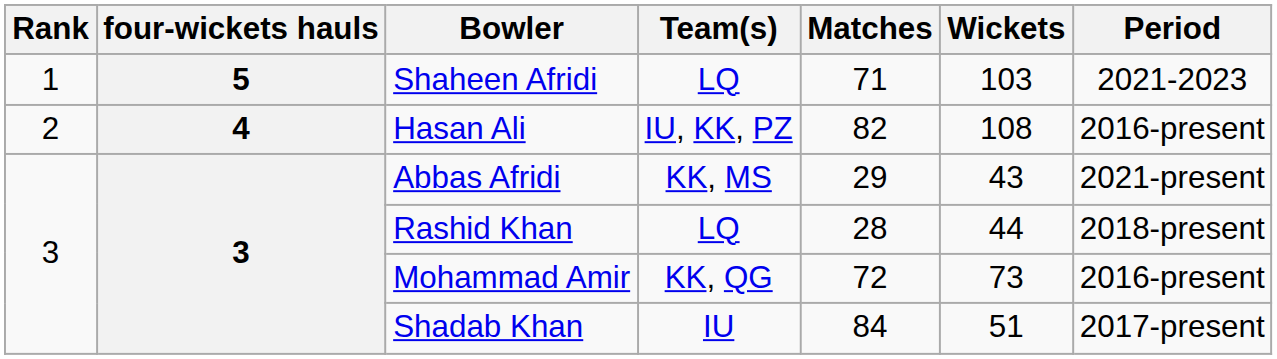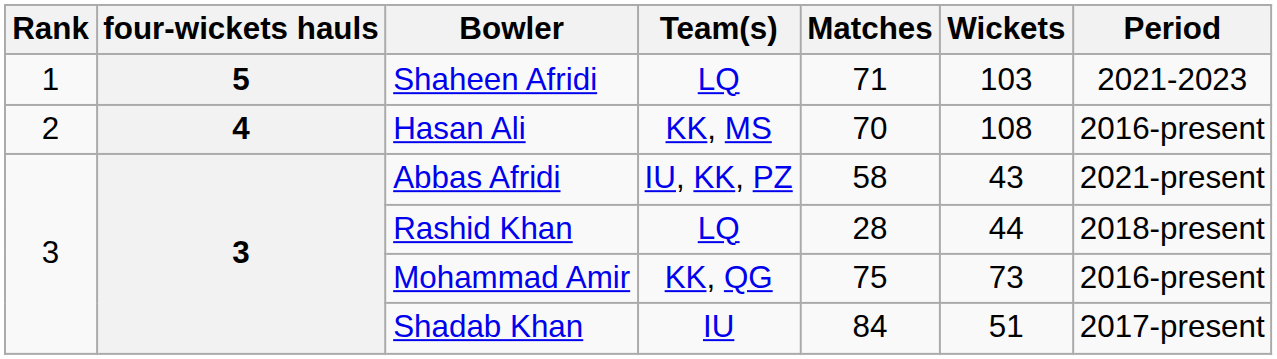 <table class="wikitable" style="text-align:center;">
 <tr>
 <th>Rank</th>
 <th>four-wickets hauls</th>
 <th>Bowler</th>
 <th>Team(s)</th>
 <th>Matches</th>
 <th>Wickets</th>
 <th>Period</th>
 </tr>
 <tr>
 <td>1</td>
 <th>5</th>
 <td style="text-align:left"><a href='#'>Shaheen Afridi</a></td>
 <td><a href='#'>LQ</a></td>
 <td>71</td>
 <td>103</td>
 <td>2021-2023</td>
 </tr>
 <tr>
 <td>2</td>
 <th>4</th>
 <td style="text-align:left"><a href='#'>Hasan Ali</a></td>
-<td><a href='#'>IU</a>, <a href='#'>KK</a>, <a href='#'>PZ</a></td>
-<td>82</td>
+<td><a href='#'>KK</a>, <a href='#'>MS</a></td>
+<td>70</td>
 <td>108</td>
 <td>2016-present</td>
 </tr>
 <tr>
 <td rowspan=4>3</td>
 <th rowspan=4>3</th>
 <td style="text-align:left"><a href='#'>Abbas Afridi</a></td>
-<td><a href='#'>KK</a>, <a href='#'>MS</a></td>
-<td>29</td>
+<td><a href='#'>IU</a>, <a href='#'>KK</a>, <a href='#'>PZ</a></td>
+<td>58</td>
 <td>43</td>
 <td>2021-present</td>
 </tr>
 <tr>
 <td style="text-align:left"><a href='#'>Rashid Khan</a></td>
 <td><a href='#'>LQ</a></td>
 <td>28</td>
 <td>44</td>
 <td>2018-present</td>
 </tr>
 <tr>
 <td style="text-align:left"><a href='#'>Mohammad Amir</a></td>
 <td><a href='#'>KK</a>, <a href='#'>QG</a></td>
-<td>72</td>
+<td>75</td>
 <td>73</td>
 <td>2016-present</td>
 </tr>
 <tr>
 <td style="text-align:left"><a href='#'>Shadab Khan</a></td>
 <td><a href='#'>IU</a></td>
 <td>84</td>
 <td>51</td>
 <td>2017-present</td>
 </tr>
 </table>
